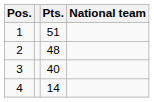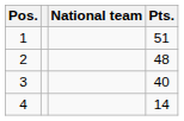 <table class=wikitable>
 <tr>
 <th>Pos.</th>
 <th></th>
+<th>National team</th>
 <th>Pts.</th>
-<th>National team</th>
 </tr>
 <tr align=center>
 <td>1</td>
 <td></td>
+<td align=left></td>
 <td>51</td>
-<td align=left></td>
 </tr>
 <tr align=center>
 <td>2</td>
 <td></td>
+<td align=left></td>
 <td>48</td>
-<td align=left></td>
 </tr>
 <tr align=center>
 <td>3</td>
 <td></td>
+<td align=left></td>
 <td>40</td>
-<td align=left></td>
 </tr>
 <tr align=center>
 <td>4</td>
 <td></td>
+<td align=left></td>
 <td>14</td>
-<td align=left></td>
 </tr>
 </table>
